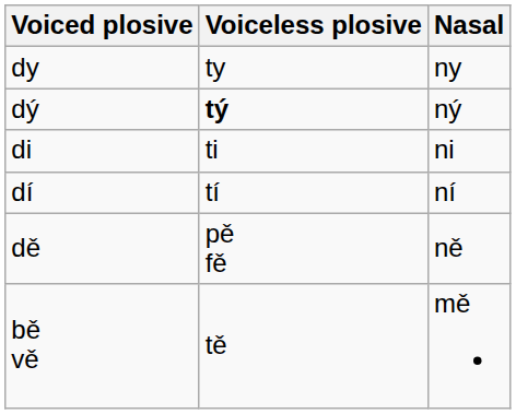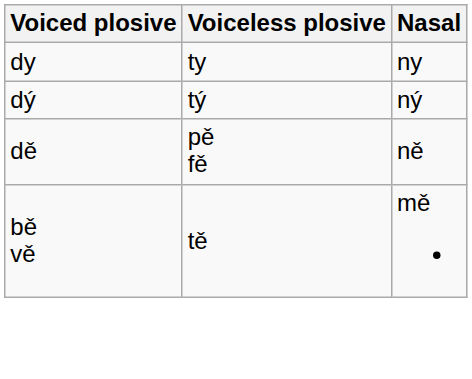 <table class="wikitable">
 <tr>
 <th>Voiced plosive</th>
 <th>Voiceless plosive</th>
 <th>Nasal</th>
 </tr>
 <tr>
 <td>dy </td>
 <td>ty </td>
 <td>ny </td>
 </tr>
 <tr>
 <td>dý </td>
-<td><strong>tý </strong></td>
+<td>tý </td>
 <td>ný </td>
-</tr>
-<tr>
-<td>di </td>
-<td>ti </td>
-<td>ni </td>
-</tr>
-<tr>
-<td>dí </td>
-<td>tí </td>
-<td>ní </td>
 </tr>
 <tr>
 <td>dě </td>
 <td>pě <br>fě </td>
 <td>ně </td>
 </tr>
 <tr>
 <td>bě  <br>vě </td>
 <td>tě </td>
 <td>mě <br><ul><li></li></ul></td>
 </tr>
 </table>
